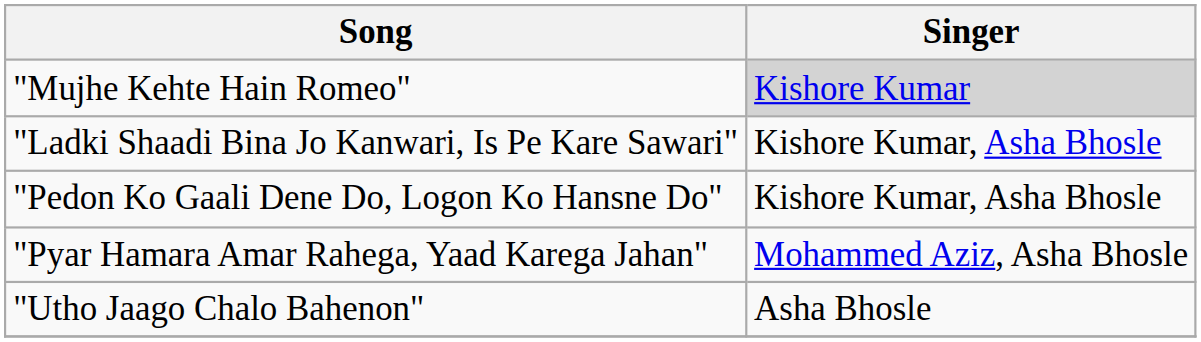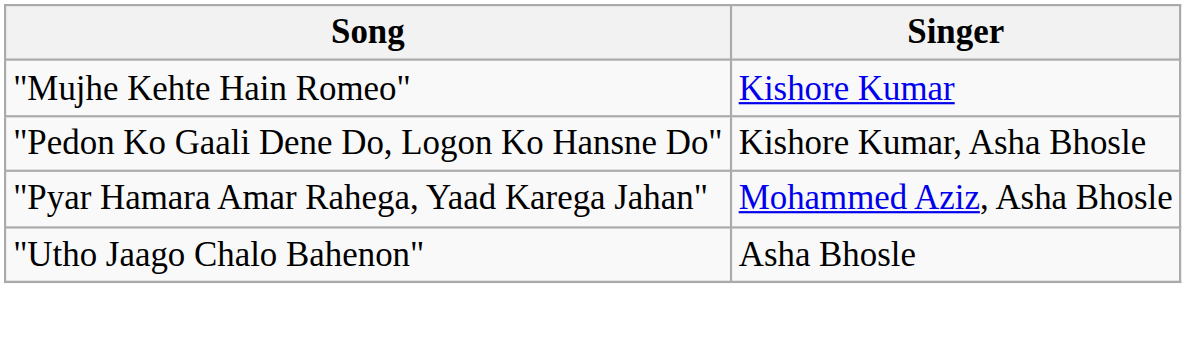 <table class="wikitable">
 <tr>
 <th>Song</th>
 <th>Singer</th>
 </tr>
 <tr>
 <td>"Mujhe Kehte Hain Romeo"</td>
-<td style="background: lightgrey;"><a href='#'>Kishore Kumar</a></td>
-</tr>
-<tr>
-<td>"Ladki Shaadi Bina Jo Kanwari, Is Pe Kare Sawari"</td>
-<td>Kishore Kumar, <a href='#'>Asha Bhosle</a></td>
+<td><a href='#'>Kishore Kumar</a></td>
 </tr>
 <tr>
 <td>"Pedon Ko Gaali Dene Do, Logon Ko Hansne Do"</td>
 <td>Kishore Kumar, Asha Bhosle</td>
 </tr>
 <tr>
 <td>"Pyar Hamara Amar Rahega, Yaad Karega Jahan"</td>
 <td><a href='#'>Mohammed Aziz</a>, Asha Bhosle</td>
 </tr>
 <tr>
 <td>"Utho Jaago Chalo Bahenon"</td>
 <td>Asha Bhosle</td>
 </tr>
 <tr>
 </tr>
 </table>
